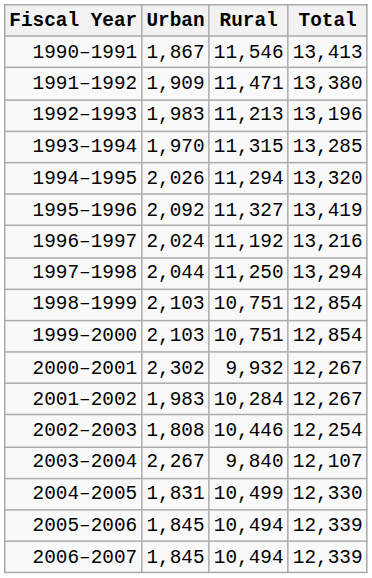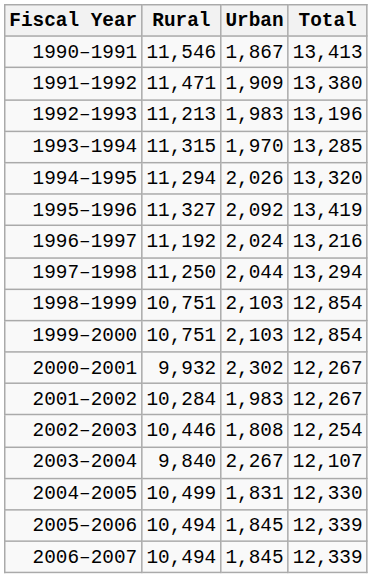 <table class="wikitable">
 <tr>
 <th>Fiscal Year</th>
+<th>Rural</th>
 <th>Urban</th>
-<th>Rural</th>
 <th>Total</th>
 </tr>
 <tr align=right>
 <td>1990–1991</td>
+<td>11,546</td>
 <td>1,867</td>
-<td>11,546</td>
 <td>13,413</td>
 </tr>
 <tr align=right>
 <td>1991–1992</td>
+<td>11,471</td>
 <td>1,909</td>
-<td>11,471</td>
 <td>13,380</td>
 </tr>
 <tr align=right>
 <td>1992–1993</td>
+<td>11,213</td>
 <td>1,983</td>
-<td>11,213</td>
 <td>13,196</td>
 </tr>
 <tr align=right>
 <td>1993–1994</td>
+<td>11,315</td>
 <td>1,970</td>
-<td>11,315</td>
 <td>13,285</td>
 </tr>
 <tr align=right>
 <td>1994–1995</td>
+<td>11,294</td>
 <td>2,026</td>
-<td>11,294</td>
 <td>13,320</td>
 </tr>
 <tr align=right>
 <td>1995–1996</td>
+<td>11,327</td>
 <td>2,092</td>
-<td>11,327</td>
 <td>13,419</td>
 </tr>
 <tr align=right>
 <td>1996–1997</td>
+<td>11,192</td>
 <td>2,024</td>
-<td>11,192</td>
 <td>13,216</td>
 </tr>
 <tr align=right>
 <td>1997–1998</td>
+<td>11,250</td>
 <td>2,044</td>
-<td>11,250</td>
 <td>13,294</td>
 </tr>
 <tr align=right>
 <td>1998–1999</td>
+<td>10,751</td>
 <td>2,103</td>
-<td>10,751</td>
 <td>12,854</td>
 </tr>
 <tr align=right>
 <td>1999–2000</td>
+<td>10,751</td>
 <td>2,103</td>
-<td>10,751</td>
 <td>12,854</td>
 </tr>
 <tr align=right>
 <td>2000–2001</td>
+<td>9,932</td>
 <td>2,302</td>
-<td>9,932</td>
 <td>12,267</td>
 </tr>
 <tr align=right>
 <td>2001–2002</td>
+<td>10,284</td>
 <td>1,983</td>
-<td>10,284</td>
 <td>12,267</td>
 </tr>
 <tr align=right>
 <td>2002–2003</td>
+<td>10,446</td>
 <td>1,808</td>
-<td>10,446</td>
 <td>12,254</td>
 </tr>
 <tr align=right>
 <td>2003–2004</td>
+<td>9,840</td>
 <td>2,267</td>
-<td>9,840</td>
 <td>12,107</td>
 </tr>
 <tr align=right>
 <td>2004–2005</td>
+<td>10,499</td>
 <td>1,831</td>
-<td>10,499</td>
 <td>12,330</td>
 </tr>
 <tr align=right>
 <td>2005–2006</td>
+<td>10,494</td>
 <td>1,845</td>
-<td>10,494</td>
 <td>12,339</td>
 </tr>
 <tr align=right>
 <td>2006–2007</td>
+<td>10,494</td>
 <td>1,845</td>
-<td>10,494</td>
 <td>12,339</td>
 </tr>
 </table>
